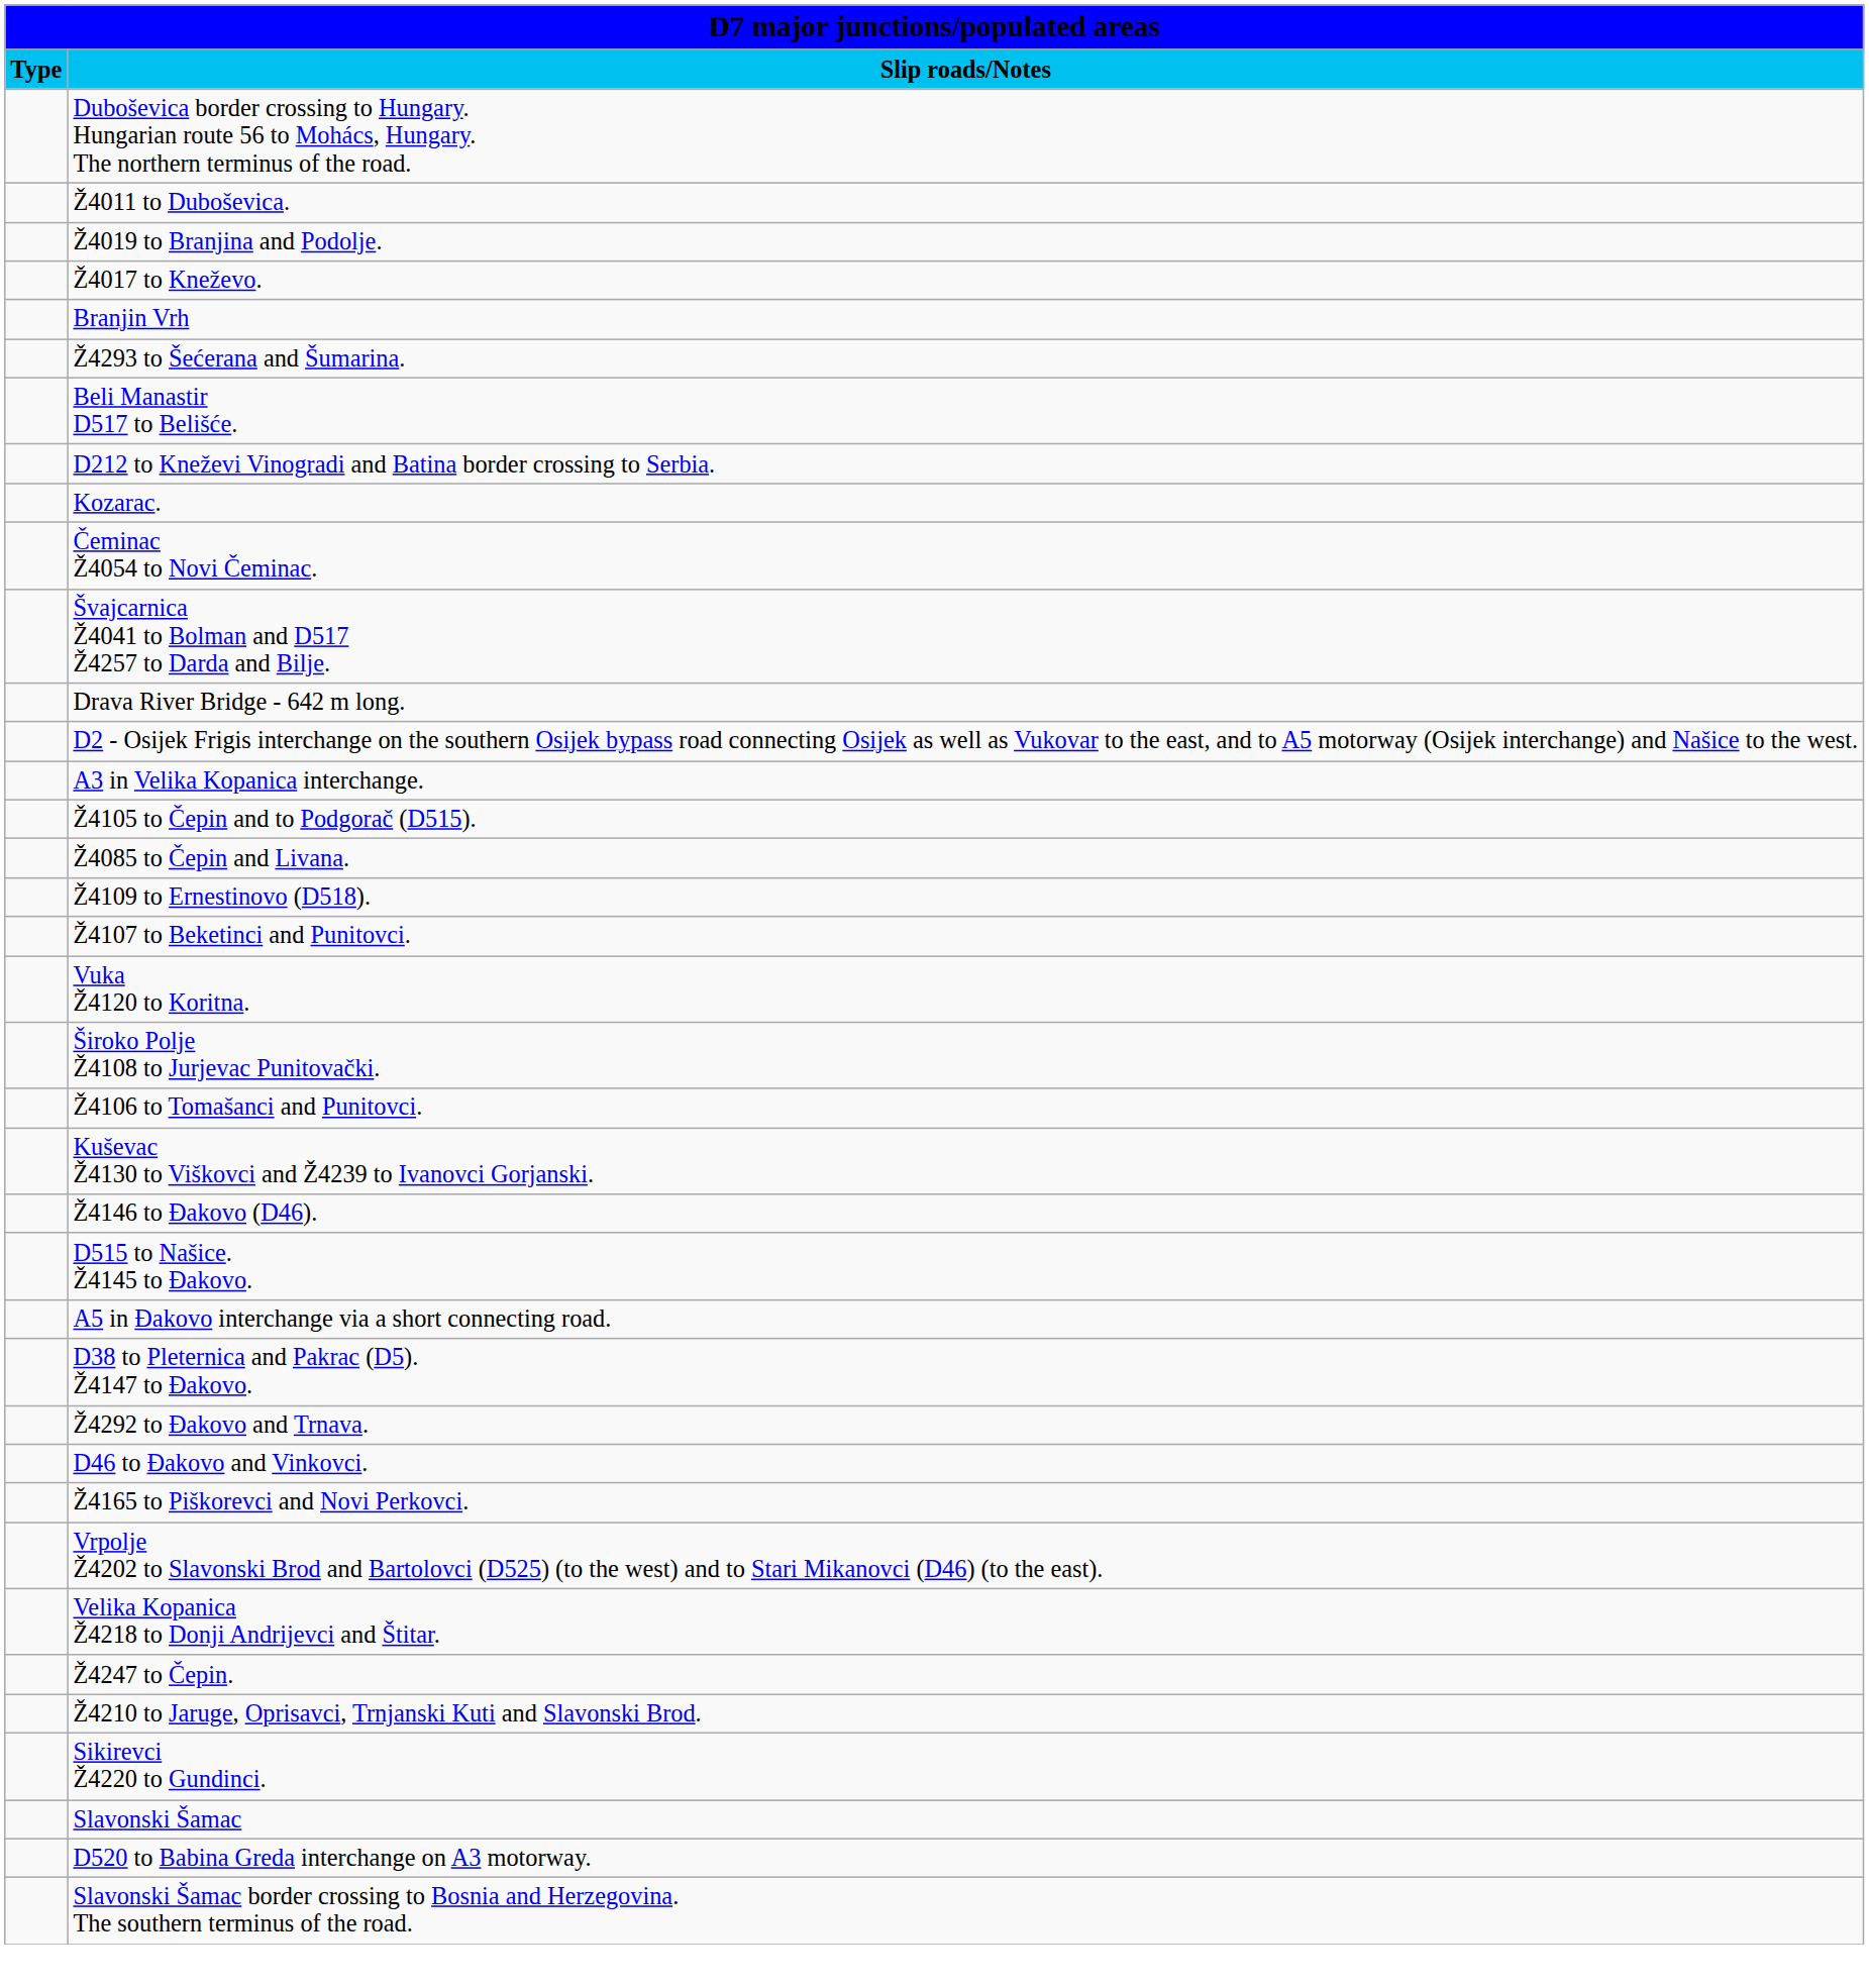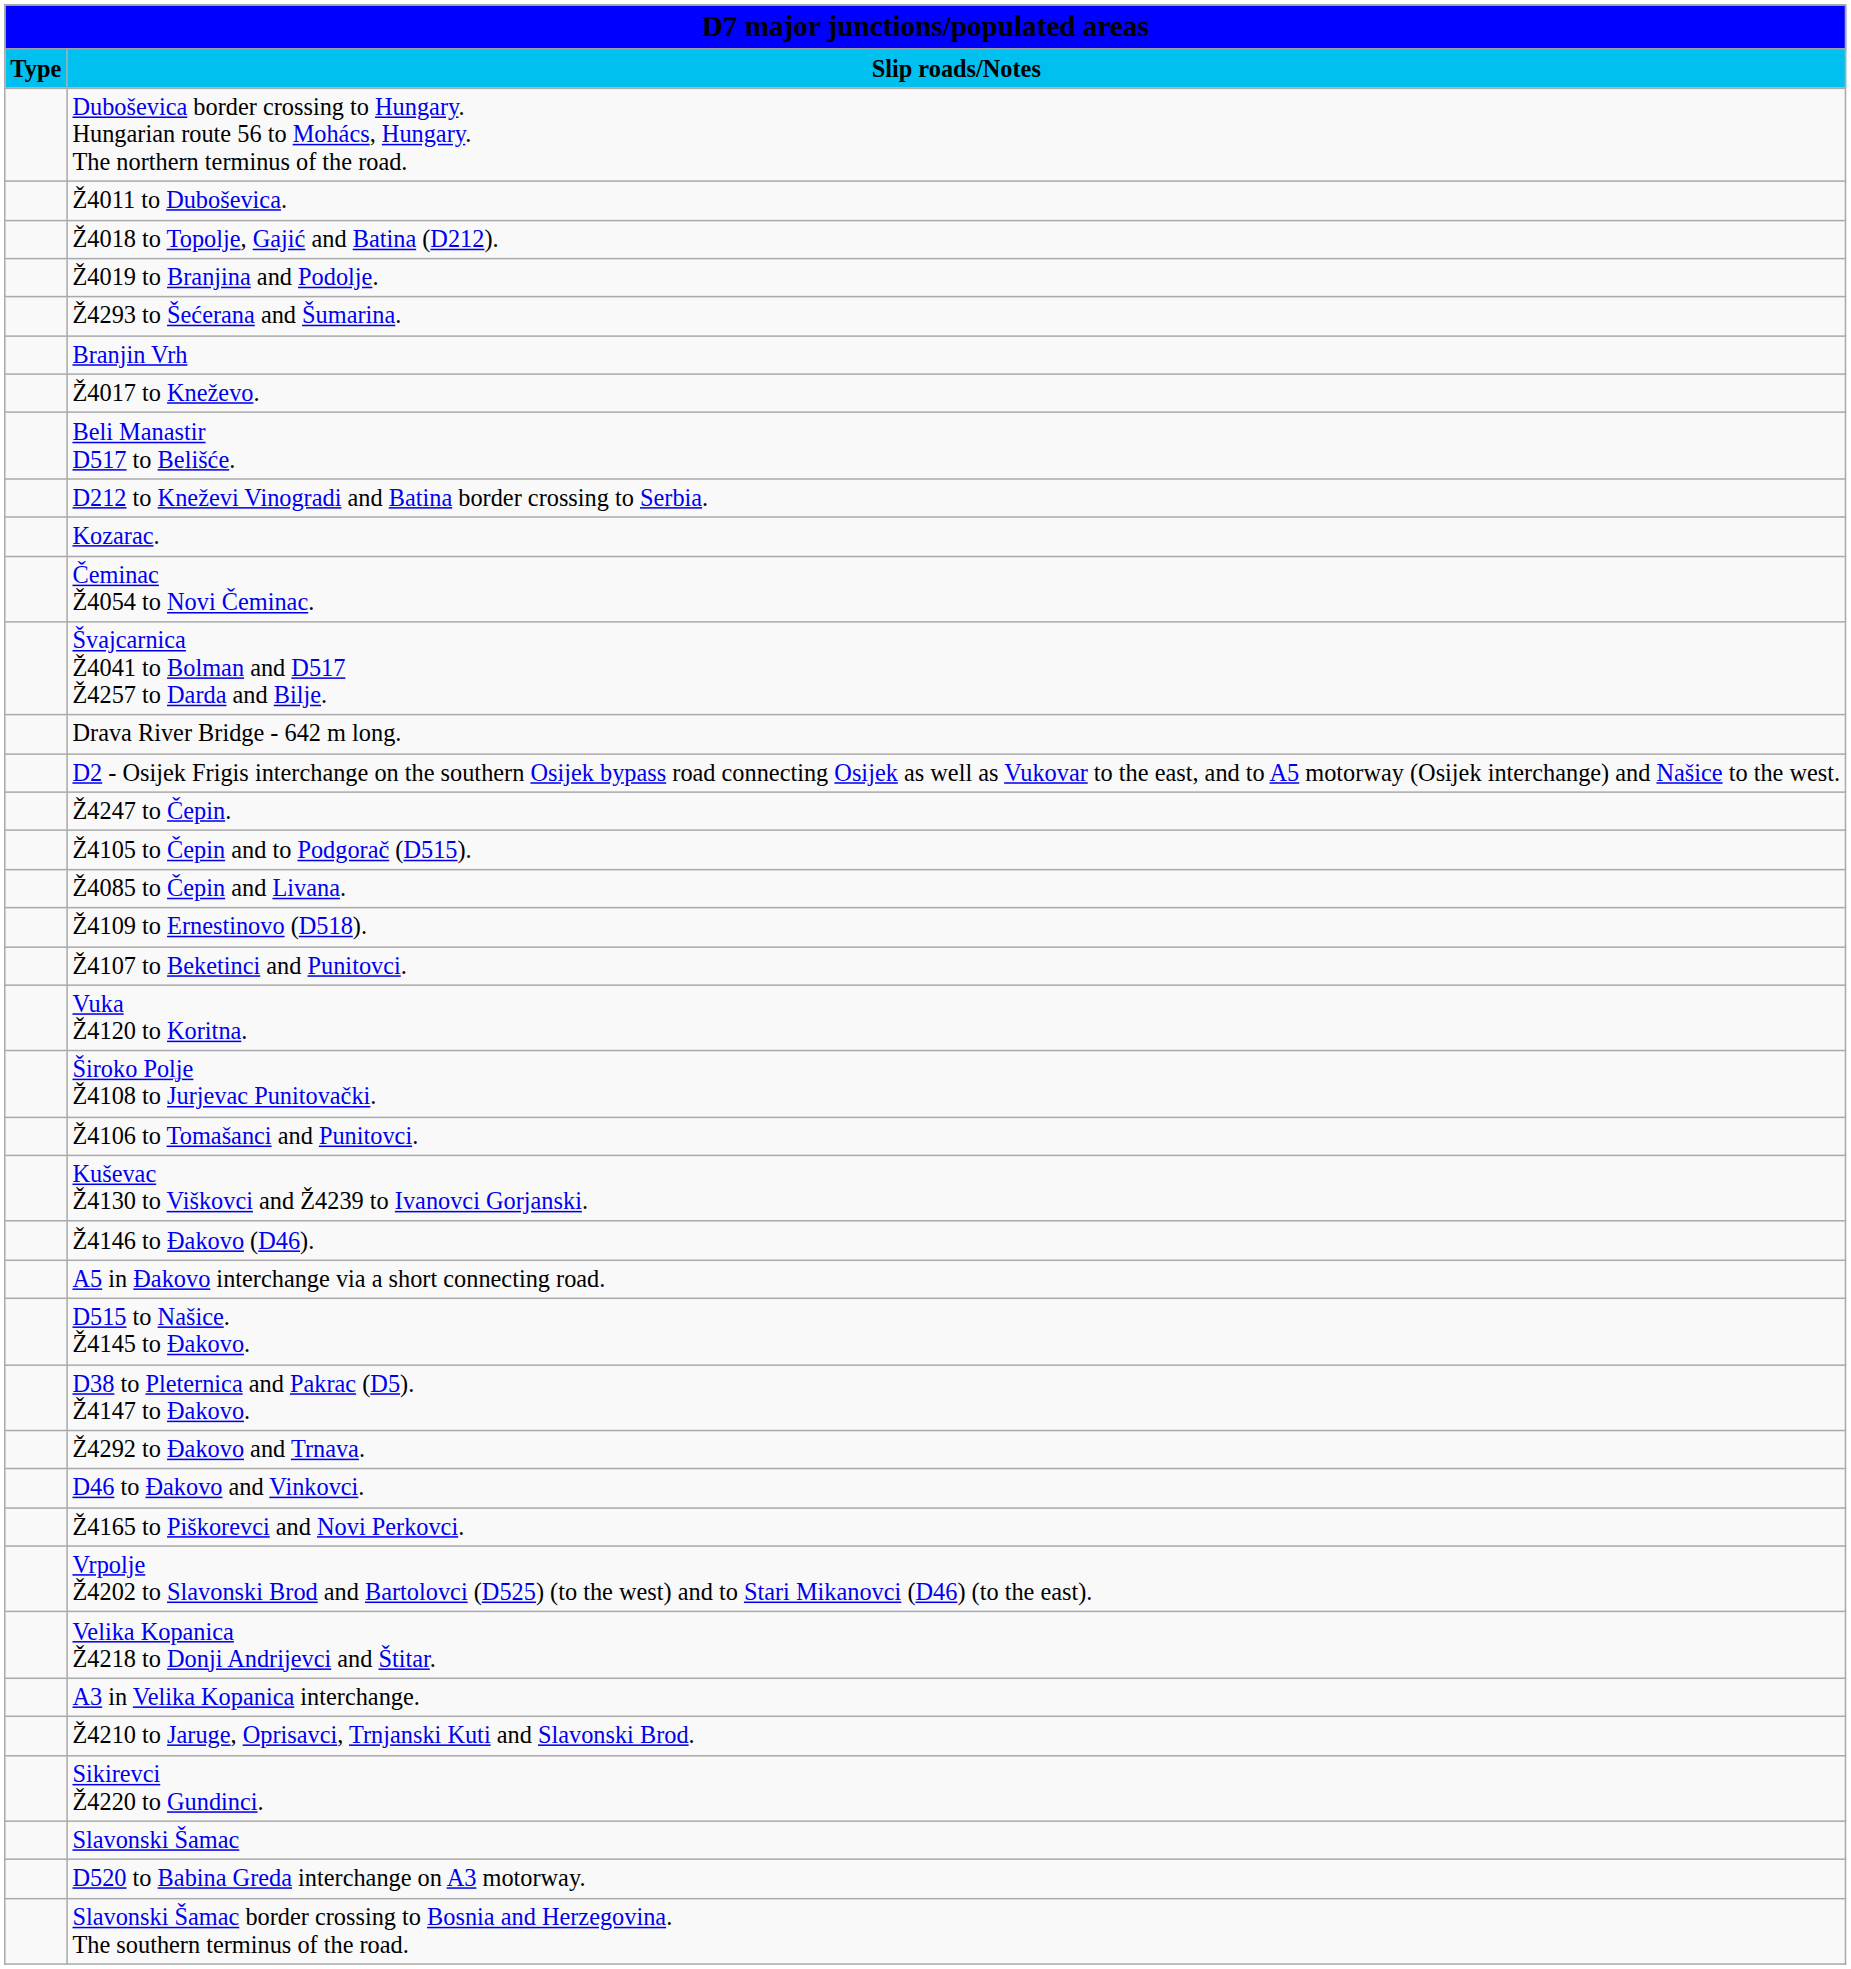 <table class="wikitable">
 <tr>
 <td colspan=2 bgcolor=blue align=center style=margin-top:15><span><big><strong>D7 major junctions/populated areas</strong></big></span></td>
 </tr>
 <tr>
 <td align=center bgcolor=00c0f0><strong>Type</strong></td>
 <td align=center bgcolor=00c0f0><strong>Slip roads/Notes</strong></td>
 </tr>
 <tr>
 <td></td>
 <td><a href='#'>Duboševica</a> border crossing to <a href='#'>Hungary</a>.<br>Hungarian route 56 to <a href='#'>Mohács</a>, <a href='#'>Hungary</a>.<br>The northern terminus of the road.</td>
 </tr>
 <tr>
 <td></td>
 <td>Ž4011 to <a href='#'>Duboševica</a>.</td>
 </tr>
 <tr>
 <td></td>
+<td>Ž4018 to <a href='#'>Topolje</a>, <a href='#'>Gajić</a> and <a href='#'>Batina</a> (<a href='#'>D212</a>).</td>
+</tr>
+<tr>
+<td></td>
 <td>Ž4019 to <a href='#'>Branjina</a> and <a href='#'>Podolje</a>.</td>
 </tr>
 <tr>
 <td></td>
-<td>Ž4017 to <a href='#'>Kneževo</a>.</td>
+<td>Ž4293 to <a href='#'>Šećerana</a> and <a href='#'>Šumarina</a>.</td>
 </tr>
 <tr>
 <td></td>
 <td><a href='#'>Branjin Vrh</a></td>
 </tr>
 <tr>
 <td></td>
-<td>Ž4293 to <a href='#'>Šećerana</a> and <a href='#'>Šumarina</a>.</td>
+<td>Ž4017 to <a href='#'>Kneževo</a>.</td>
 </tr>
 <tr>
 <td></td>
 <td><a href='#'>Beli Manastir</a><br> <a href='#'>D517</a> to <a href='#'>Belišće</a>.</td>
 </tr>
 <tr>
 <td></td>
 <td> <a href='#'>D212</a> to <a href='#'>Kneževi Vinogradi</a> and <a href='#'>Batina</a> border crossing to <a href='#'>Serbia</a>.</td>
 </tr>
 <tr>
 <td></td>
 <td><a href='#'>Kozarac</a>.</td>
 </tr>
 <tr>
 <td></td>
 <td><a href='#'>Čeminac</a><br>Ž4054 to <a href='#'>Novi Čeminac</a>.</td>
 </tr>
 <tr>
 <td></td>
 <td><a href='#'>Švajcarnica</a><br>Ž4041 to <a href='#'>Bolman</a> and <a href='#'>D517</a><br>Ž4257 to <a href='#'>Darda</a> and <a href='#'>Bilje</a>.</td>
 </tr>
 <tr>
 <td></td>
 <td>Drava River Bridge - 642 m long.</td>
 </tr>
 <tr>
 <td></td>
 <td> <a href='#'>D2</a> - Osijek Frigis interchange on the southern <a href='#'>Osijek bypass</a> road connecting <a href='#'>Osijek</a> as well as <a href='#'>Vukovar</a> to the east, and to <a href='#'>A5</a> motorway (Osijek interchange) and <a href='#'>Našice</a> to the west.</td>
 </tr>
 <tr>
 <td></td>
-<td> <a href='#'>A3</a> in <a href='#'>Velika Kopanica</a> interchange.</td>
+<td>Ž4247 to <a href='#'>Čepin</a>.</td>
 </tr>
 <tr>
 <td></td>
 <td>Ž4105 to <a href='#'>Čepin</a> and to <a href='#'>Podgorač</a> (<a href='#'>D515</a>).</td>
 </tr>
 <tr>
 <td></td>
 <td>Ž4085 to <a href='#'>Čepin</a> and <a href='#'>Livana</a>.</td>
 </tr>
 <tr>
 <td></td>
 <td>Ž4109 to <a href='#'>Ernestinovo</a> (<a href='#'>D518</a>).</td>
 </tr>
 <tr>
 <td></td>
 <td>Ž4107 to <a href='#'>Beketinci</a> and <a href='#'>Punitovci</a>.</td>
 </tr>
 <tr>
 <td></td>
 <td><a href='#'>Vuka</a><br>Ž4120 to <a href='#'>Koritna</a>.</td>
 </tr>
 <tr>
 <td></td>
 <td><a href='#'>Široko Polje</a><br>Ž4108 to <a href='#'>Jurjevac Punitovački</a>.</td>
 </tr>
 <tr>
 <td></td>
 <td>Ž4106 to <a href='#'>Tomašanci</a> and <a href='#'>Punitovci</a>.</td>
 </tr>
 <tr>
 <td></td>
 <td><a href='#'>Kuševac</a><br>Ž4130 to <a href='#'>Viškovci</a> and Ž4239 to <a href='#'>Ivanovci Gorjanski</a>.</td>
 </tr>
 <tr>
 <td></td>
 <td>Ž4146 to <a href='#'>Đakovo</a> (<a href='#'>D46</a>).</td>
 </tr>
 <tr>
 <td></td>
-<td> <a href='#'>D515</a> to <a href='#'>Našice</a>.<br>Ž4145 to <a href='#'>Đakovo</a>.</td>
+<td> <a href='#'>A5</a> in <a href='#'>Đakovo</a> interchange via a short connecting road.</td>
 </tr>
 <tr>
 <td></td>
-<td> <a href='#'>A5</a> in <a href='#'>Đakovo</a> interchange via a short connecting road.</td>
+<td> <a href='#'>D515</a> to <a href='#'>Našice</a>.<br>Ž4145 to <a href='#'>Đakovo</a>.</td>
 </tr>
 <tr>
 <td></td>
 <td> <a href='#'>D38</a> to <a href='#'>Pleternica</a> and <a href='#'>Pakrac</a> (<a href='#'>D5</a>).<br>Ž4147 to <a href='#'>Đakovo</a>.</td>
 </tr>
 <tr>
 <td></td>
 <td>Ž4292 to <a href='#'>Đakovo</a> and <a href='#'>Trnava</a>.</td>
 </tr>
 <tr>
 <td></td>
 <td> <a href='#'>D46</a> to <a href='#'>Đakovo</a> and <a href='#'>Vinkovci</a>.</td>
 </tr>
 <tr>
 <td></td>
 <td>Ž4165 to <a href='#'>Piškorevci</a> and <a href='#'>Novi Perkovci</a>.</td>
 </tr>
 <tr>
 <td></td>
 <td><a href='#'>Vrpolje</a><br>Ž4202 to <a href='#'>Slavonski Brod</a> and <a href='#'>Bartolovci</a> (<a href='#'>D525</a>) (to the west) and to <a href='#'>Stari Mikanovci</a> (<a href='#'>D46</a>) (to the east).</td>
 </tr>
 <tr>
 <td></td>
 <td><a href='#'>Velika Kopanica</a><br> Ž4218 to <a href='#'>Donji Andrijevci</a> and <a href='#'>Štitar</a>.</td>
 </tr>
 <tr>
 <td></td>
-<td>Ž4247 to <a href='#'>Čepin</a>.</td>
+<td> <a href='#'>A3</a> in <a href='#'>Velika Kopanica</a> interchange.</td>
 </tr>
 <tr>
 <td></td>
 <td>Ž4210 to <a href='#'>Jaruge</a>, <a href='#'>Oprisavci</a>, <a href='#'>Trnjanski Kuti</a> and <a href='#'>Slavonski Brod</a>.</td>
 </tr>
 <tr>
 <td></td>
 <td><a href='#'>Sikirevci</a><br>Ž4220 to <a href='#'>Gundinci</a>.</td>
 </tr>
 <tr>
 <td></td>
 <td><a href='#'>Slavonski Šamac</a></td>
 </tr>
 <tr>
 <td></td>
 <td> <a href='#'>D520</a> to <a href='#'>Babina Greda</a> interchange on <a href='#'>A3</a> motorway.</td>
 </tr>
 <tr>
 <td></td>
 <td><a href='#'>Slavonski Šamac</a> border crossing to <a href='#'>Bosnia and Herzegovina</a>.<br> The southern terminus of the road.</td>
 </tr>
 </table>
